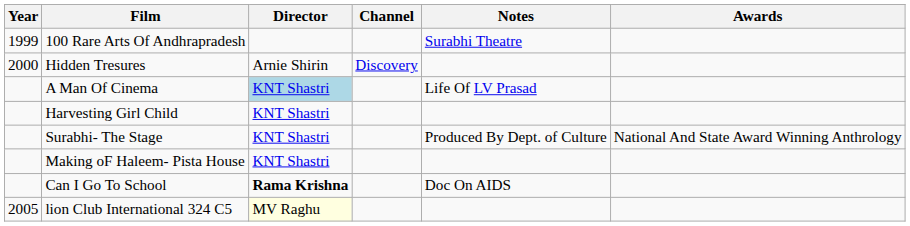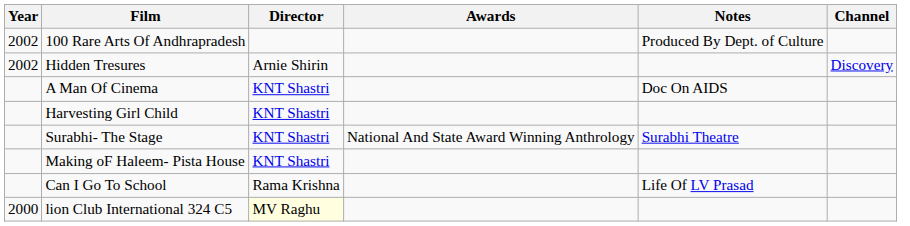 <table class="wikitable">
 <tr>
 <th>Year</th>
 <th>Film</th>
 <th>Director</th>
+<th>Awards</th>
+<th>Notes</th>
 <th>Channel</th>
-<th>Notes</th>
-<th>Awards</th>
 </tr>
 <tr>
-<td>1999</td>
+<td>2002</td>
 <td>100 Rare Arts Of Andhrapradesh</td>
 <td></td>
 <td></td>
-<td><a href='#'>Surabhi Theatre</a></td>
+<td>Produced By Dept. of Culture</td>
 <td></td>
 </tr>
 <tr>
-<td>2000</td>
+<td>2002</td>
 <td>Hidden Tresures</td>
 <td>Arnie Shirin</td>
-<td><a href='#'>Discovery</a></td>
 <td></td>
 <td></td>
+<td><a href='#'>Discovery</a></td>
 </tr>
 <tr>
 <td></td>
 <td>A Man Of Cinema</td>
-<td style="background: lightblue;"><a href='#'>KNT Shastri</a></td>
+<td><a href='#'>KNT Shastri</a></td>
 <td></td>
-<td>Life Of <a href='#'>LV Prasad</a></td>
+<td>Doc On AIDS</td>
 <td></td>
 </tr>
 <tr>
 <td></td>
 <td>Harvesting Girl Child</td>
 <td><a href='#'>KNT Shastri</a></td>
 <td></td>
 <td></td>
 <td></td>
 </tr>
 <tr>
 <td></td>
 <td>Surabhi- The Stage</td>
 <td><a href='#'>KNT Shastri</a></td>
+<td>National And State Award Winning Anthrology</td>
+<td><a href='#'>Surabhi Theatre</a></td>
 <td></td>
-<td>Produced By Dept. of Culture</td>
-<td>National And State Award Winning Anthrology</td>
 </tr>
 <tr>
 <td></td>
 <td>Making oF Haleem- Pista House</td>
 <td><a href='#'>KNT Shastri</a></td>
 <td></td>
 <td></td>
 <td></td>
 </tr>
 <tr>
 <td></td>
 <td>Can I Go To School</td>
-<td><strong>Rama Krishna</strong></td>
+<td>Rama Krishna</td>
 <td></td>
-<td>Doc On AIDS</td>
+<td>Life Of <a href='#'>LV Prasad</a></td>
 <td></td>
 </tr>
 <tr>
-<td>2005</td>
+<td>2000</td>
 <td>lion Club International 324 C5</td>
 <td style="background: lightyellow;">MV Raghu</td>
 <td></td>
 <td></td>
 <td></td>
 </tr>
 </table>
